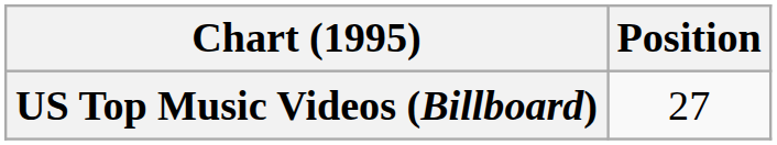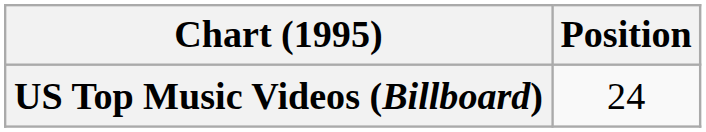 <table class="wikitable plainrowheaders" style="text-align:center">
 <tr>
 <th scope="col">Chart (1995)</th>
 <th scope="col">Position</th>
 </tr>
 <tr>
 <th scope="row">US Top Music Videos (<em>Billboard</em>)</th>
-<td>27</td>
+<td>24</td>
 </tr>
 </table>
